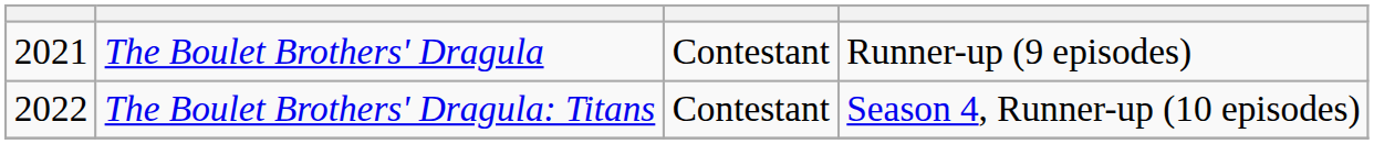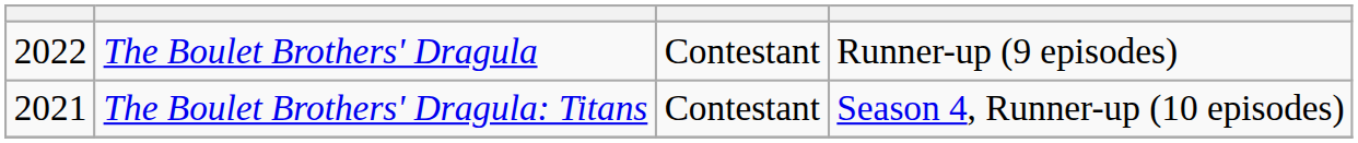 <table class="wikitable sortable">
 <tr>
 <th></th>
 <th></th>
 <th></th>
 <th></th>
 </tr>
 <tr>
-<td>2021</td>
+<td>2022</td>
 <td><em><a href='#'>The Boulet Brothers' Dragula</a></em></td>
 <td>Contestant</td>
 <td>Runner-up (9 episodes)</td>
 </tr>
 <tr>
-<td>2022</td>
+<td>2021</td>
 <td><em><a href='#'>The Boulet Brothers' Dragula: Titans</a></em></td>
 <td>Contestant</td>
 <td><a href='#'>Season 4</a>, Runner-up (10 episodes)</td>
 </tr>
 <tr>
 </tr>
 </table>
